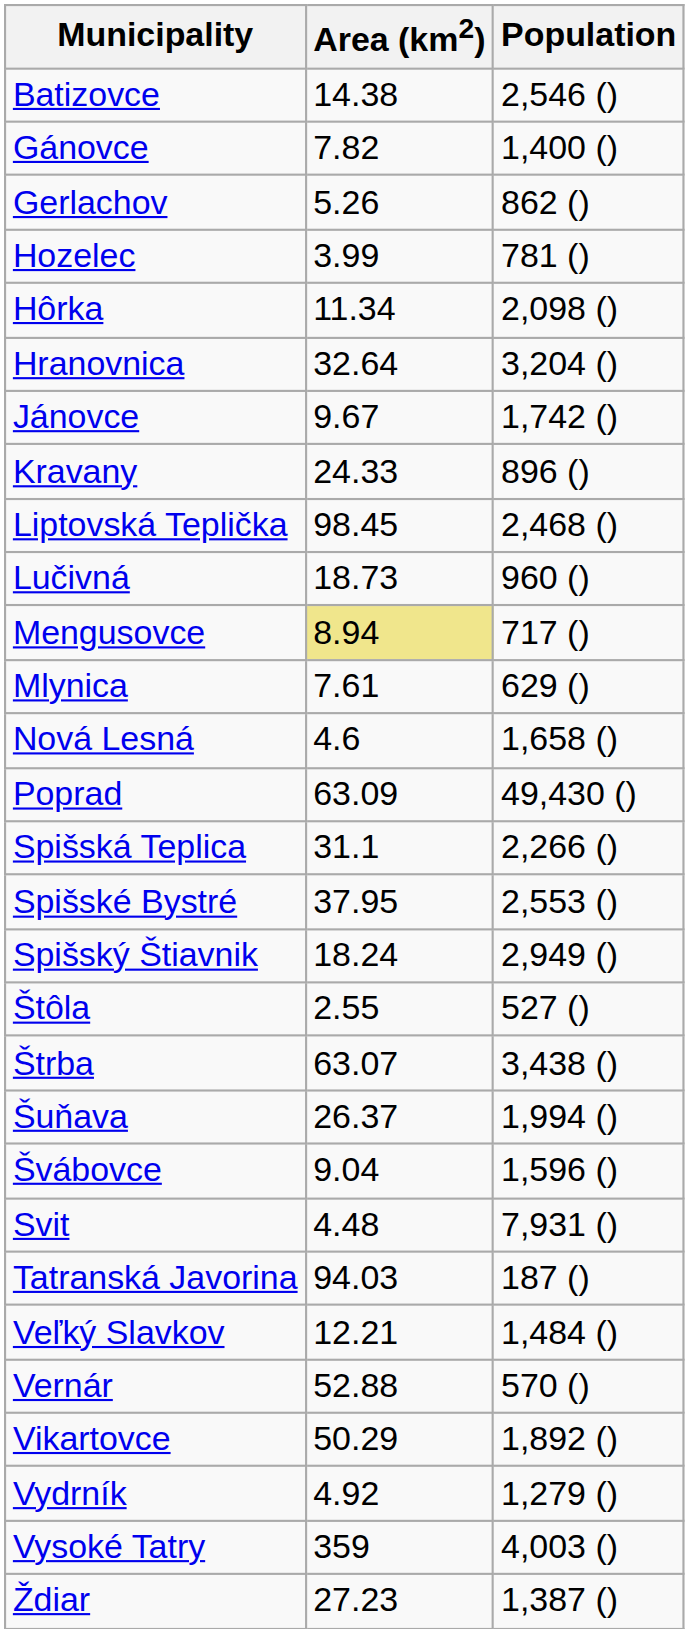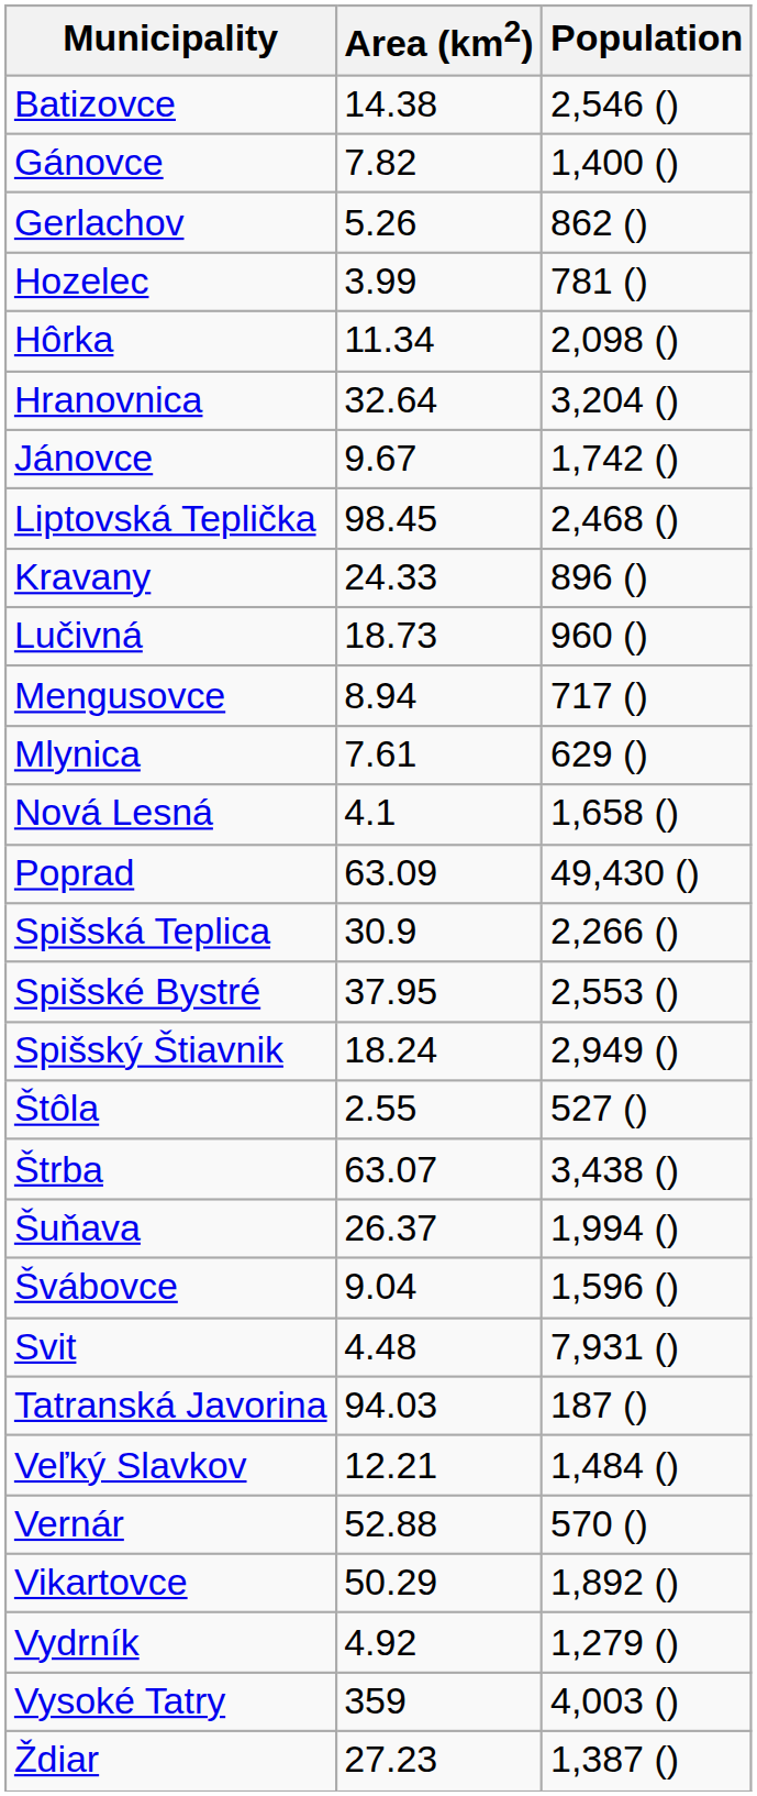 <table class="wikitable sortable">
 <tr>
 <th>Municipality</th>
 <th>Area (km<sup>2</sup>)</th>
 <th>Population</th>
 </tr>
 <tr>
 <td><a href='#'>Batizovce</a></td>
 <td>14.38</td>
 <td>2,546 ()</td>
 </tr>
 <tr>
 <td><a href='#'>Gánovce</a></td>
 <td>7.82</td>
 <td>1,400 ()</td>
 </tr>
 <tr>
 <td><a href='#'>Gerlachov</a></td>
 <td>5.26</td>
 <td>862 ()</td>
 </tr>
 <tr>
 <td><a href='#'>Hozelec</a></td>
 <td>3.99</td>
 <td>781 ()</td>
 </tr>
 <tr>
 <td><a href='#'>Hôrka</a></td>
 <td>11.34</td>
 <td>2,098 ()</td>
 </tr>
 <tr>
 <td><a href='#'>Hranovnica</a></td>
 <td>32.64</td>
 <td>3,204 ()</td>
 </tr>
 <tr>
 <td><a href='#'>Jánovce</a></td>
 <td>9.67</td>
 <td>1,742 ()</td>
 </tr>
 <tr>
+<td><a href='#'>Liptovská Teplička</a></td>
+<td>98.45</td>
+<td>2,468 ()</td>
+</tr>
+<tr>
 <td><a href='#'>Kravany</a></td>
 <td>24.33</td>
 <td>896 ()</td>
-</tr>
-<tr>
-<td><a href='#'>Liptovská Teplička</a></td>
-<td>98.45</td>
-<td>2,468 ()</td>
 </tr>
 <tr>
 <td><a href='#'>Lučivná</a></td>
 <td>18.73</td>
 <td>960 ()</td>
 </tr>
 <tr>
 <td><a href='#'>Mengusovce</a></td>
-<td style="background: khaki;">8.94</td>
+<td>8.94</td>
 <td>717 ()</td>
 </tr>
 <tr>
 <td><a href='#'>Mlynica</a></td>
 <td>7.61</td>
 <td>629 ()</td>
 </tr>
 <tr>
 <td><a href='#'>Nová Lesná</a></td>
-<td>4.6</td>
+<td>4.1</td>
 <td>1,658 ()</td>
 </tr>
 <tr>
 <td><a href='#'>Poprad</a></td>
 <td>63.09</td>
 <td>49,430 ()</td>
 </tr>
 <tr>
 <td><a href='#'>Spišská Teplica</a></td>
-<td>31.1</td>
+<td>30.9</td>
 <td>2,266 ()</td>
 </tr>
 <tr>
 <td><a href='#'>Spišské Bystré</a></td>
 <td>37.95</td>
 <td>2,553 ()</td>
 </tr>
 <tr>
 <td><a href='#'>Spišský Štiavnik</a></td>
 <td>18.24</td>
 <td>2,949 ()</td>
 </tr>
 <tr>
 <td><a href='#'>Štôla</a></td>
 <td>2.55</td>
 <td>527 ()</td>
 </tr>
 <tr>
 <td><a href='#'>Štrba</a></td>
 <td>63.07</td>
 <td>3,438 ()</td>
 </tr>
 <tr>
 <td><a href='#'>Šuňava</a></td>
 <td>26.37</td>
 <td>1,994 ()</td>
 </tr>
 <tr>
 <td><a href='#'>Švábovce</a></td>
 <td>9.04</td>
 <td>1,596 ()</td>
 </tr>
 <tr>
 <td><a href='#'>Svit</a></td>
 <td>4.48</td>
 <td>7,931 ()</td>
 </tr>
 <tr>
 <td><a href='#'>Tatranská Javorina</a></td>
 <td>94.03</td>
 <td>187 ()</td>
 </tr>
 <tr>
 <td><a href='#'>Veľký Slavkov</a></td>
 <td>12.21</td>
 <td>1,484 ()</td>
 </tr>
 <tr>
 <td><a href='#'>Vernár</a></td>
 <td>52.88</td>
 <td>570 ()</td>
 </tr>
 <tr>
 <td><a href='#'>Vikartovce</a></td>
 <td>50.29</td>
 <td>1,892 ()</td>
 </tr>
 <tr>
 <td><a href='#'>Vydrník</a></td>
 <td>4.92</td>
 <td>1,279 ()</td>
 </tr>
 <tr>
 <td><a href='#'>Vysoké Tatry</a></td>
 <td>359</td>
 <td>4,003 ()</td>
 </tr>
 <tr>
 <td><a href='#'>Ždiar</a></td>
 <td>27.23</td>
 <td>1,387 ()</td>
 </tr>
 </table>
